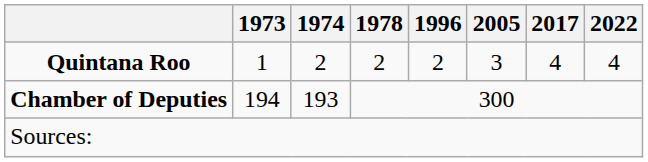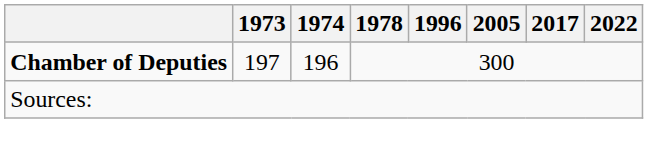 <table class="wikitable" style="text-align: center">
 <tr>
 <th></th>
 <th>1973</th>
 <th>1974</th>
 <th>1978</th>
 <th>1996</th>
 <th>2005</th>
 <th>2017</th>
 <th>2022</th>
 </tr>
 <tr>
-<td><strong>Quintana Roo</strong></td>
-<td>1</td>
-<td>2</td>
-<td>2</td>
-<td>2</td>
-<td>3</td>
-<td>4</td>
-<td>4</td>
-</tr>
-<tr>
 <td><strong>Chamber of Deputies</strong></td>
-<td>194</td>
-<td>193</td>
+<td>197</td>
+<td>196</td>
 <td colspan=5>300</td>
 </tr>
 <tr>
 <td colspan=8 style="text-align: left">Sources: </td>
 </tr>
 </table>
